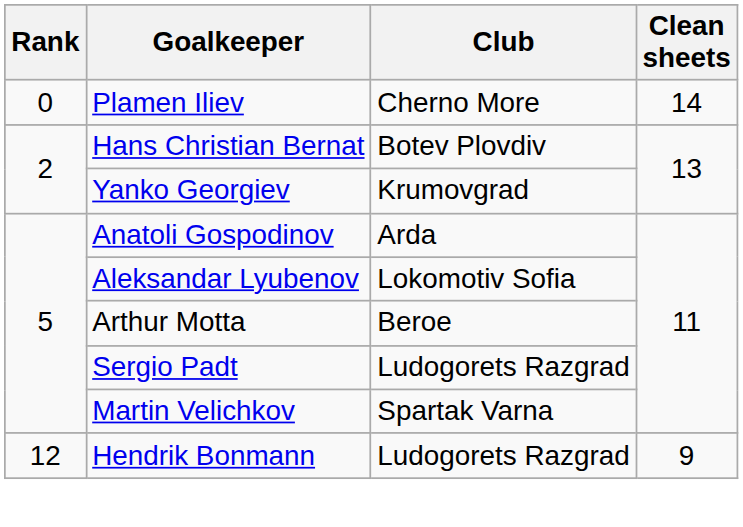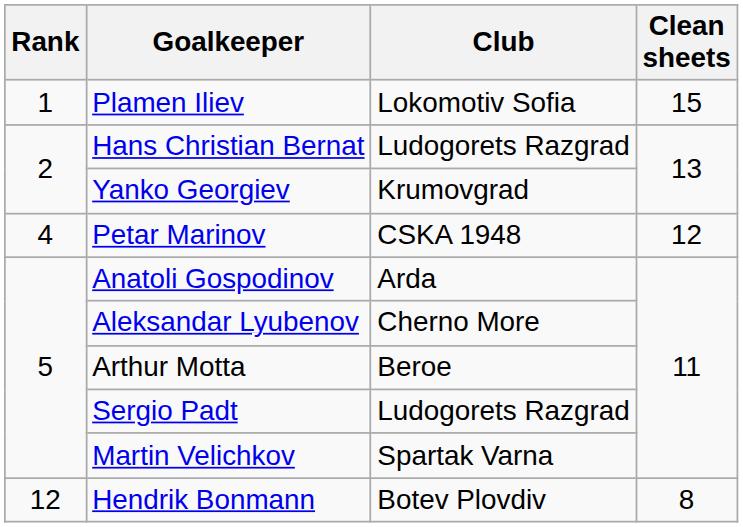 <table class="wikitable" style="text-align:center">
 <tr>
 <th>Rank</th>
 <th>Goalkeeper</th>
 <th>Club</th>
 <th>Clean<br>sheets</th>
 </tr>
 <tr>
-<td>0</td>
+<td>1</td>
 <td align="left"> <a href='#'>Plamen Iliev</a></td>
-<td align="left">Cherno More</td>
-<td>14</td>
+<td align="left">Lokomotiv Sofia</td>
+<td>15</td>
 </tr>
 <tr>
 <td rowspan=2>2</td>
 <td align="left"> <a href='#'>Hans Christian Bernat</a></td>
-<td align="left">Botev Plovdiv</td>
+<td align="left">Ludogorets Razgrad</td>
 <td rowspan=2>13</td>
 </tr>
 <tr>
 <td align="left"> <a href='#'>Yanko Georgiev</a></td>
 <td align="left">Krumovgrad</td>
+</tr>
+<tr>
+<td>4</td>
+<td align="left"> <a href='#'>Petar Marinov</a></td>
+<td align="left">CSKA 1948</td>
+<td>12</td>
 </tr>
 <tr>
 <td rowspan=5>5</td>
 <td align="left"> <a href='#'>Anatoli Gospodinov</a></td>
 <td align="left">Arda</td>
 <td rowspan=5>11</td>
 </tr>
 <tr>
 <td align="left"> <a href='#'>Aleksandar Lyubenov</a></td>
-<td align="left">Lokomotiv Sofia</td>
+<td align="left">Cherno More</td>
 </tr>
 <tr>
 <td align="left"> Arthur Motta</td>
 <td align="left">Beroe</td>
 </tr>
 <tr>
 <td align="left"> <a href='#'>Sergio Padt</a></td>
 <td align="left">Ludogorets Razgrad</td>
 </tr>
 <tr>
 <td align="left"> <a href='#'>Martin Velichkov</a></td>
 <td align="left">Spartak Varna</td>
 </tr>
 <tr>
 <td>12</td>
 <td align="left"> <a href='#'>Hendrik Bonmann</a></td>
-<td align="left">Ludogorets Razgrad</td>
-<td>9</td>
+<td align="left">Botev Plovdiv</td>
+<td>8</td>
 </tr>
 </table>
